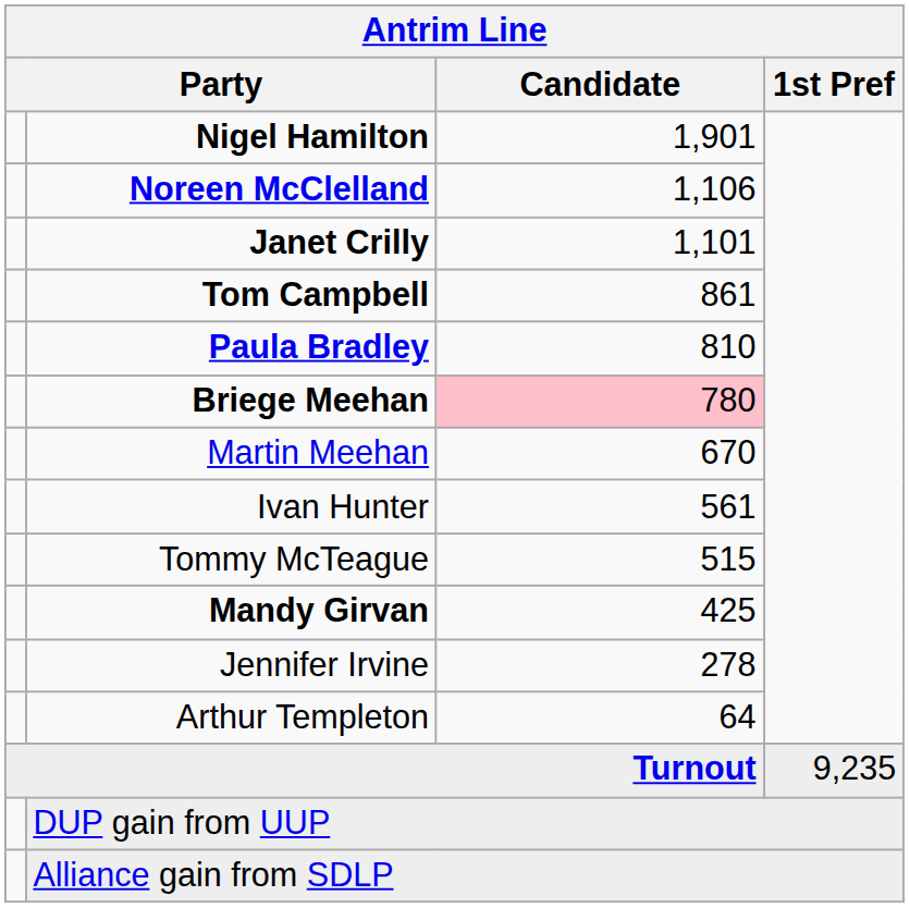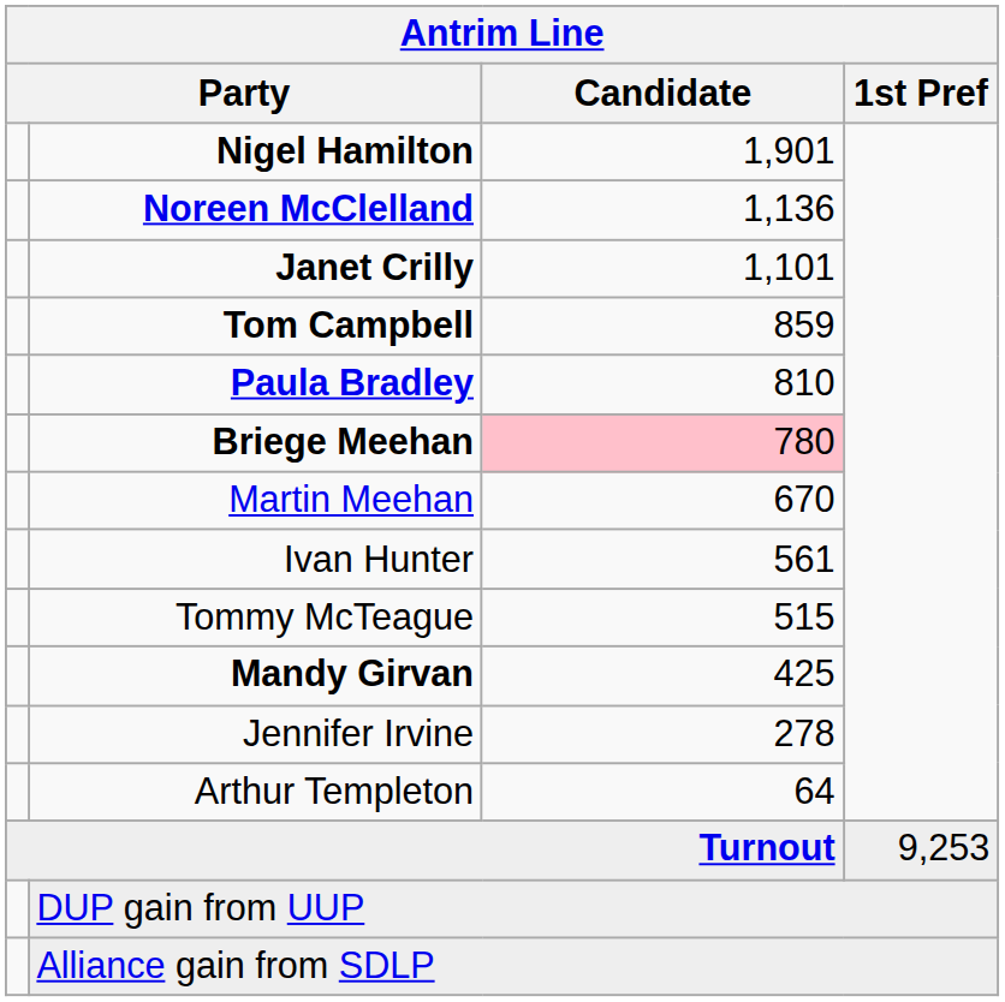 <table class="wikitable">
 <tr>
 <th colspan="4" align="center"><a href='#'>Antrim Line</a></th>
 </tr>
 <tr>
 <th colspan="2" align="center" width=200>Party</th>
 <th width=150>Candidate</th>
 <th width=60>1st Pref</th>
 </tr>
 <tr>
 <td></td>
 <td align="right"><strong>Nigel Hamilton</strong></td>
 <td align="right">1,901</td>
 </tr>
 <tr>
 <td></td>
 <td align="right"><strong><a href='#'>Noreen McClelland</a></strong></td>
-<td align="right">1,106</td>
+<td align="right">1,136</td>
 </tr>
 <tr>
 <td></td>
 <td align="right"><strong>Janet Crilly</strong></td>
 <td align="right">1,101</td>
 </tr>
 <tr>
 <td></td>
 <td align="right"><strong>Tom Campbell</strong></td>
-<td align="right">861</td>
+<td align="right">859</td>
 </tr>
 <tr>
 <td></td>
 <td align="right"><strong><a href='#'>Paula Bradley</a></strong></td>
 <td align="right">810</td>
 </tr>
 <tr>
 <td></td>
 <td align="right"><strong>Briege Meehan</strong></td>
 <td align="right" style="background: pink;">780</td>
 </tr>
 <tr>
 <td></td>
 <td align="right"><a href='#'>Martin Meehan</a></td>
 <td align="right">670</td>
 </tr>
 <tr>
 <td></td>
 <td align="right">Ivan Hunter</td>
 <td align="right">561</td>
 </tr>
 <tr>
 <td></td>
 <td align="right">Tommy McTeague</td>
 <td align="right">515</td>
 </tr>
 <tr>
 <td></td>
 <td align="right"><strong>Mandy Girvan</strong></td>
 <td align="right">425</td>
 </tr>
 <tr>
 <td></td>
 <td align="right">Jennifer Irvine</td>
 <td align="right">278</td>
 </tr>
 <tr>
 <td></td>
 <td align="right">Arthur Templeton</td>
 <td align="right">64</td>
 </tr>
 <tr bgcolor="EEEEEE">
 <td colspan=3 align="right"><strong><a href='#'>Turnout</a></strong></td>
-<td align="right">9,235</td>
+<td align="right">9,253</td>
 </tr>
 <tr>
 <td bgcolor=></td>
 <td colspan=3 bgcolor="EEEEEE"><a href='#'>DUP</a> gain from <a href='#'>UUP</a></td>
 </tr>
 <tr>
 <td bgcolor=></td>
 <td colspan=3 bgcolor="EEEEEE"><a href='#'>Alliance</a> gain from <a href='#'>SDLP</a></td>
 </tr>
 </table>
